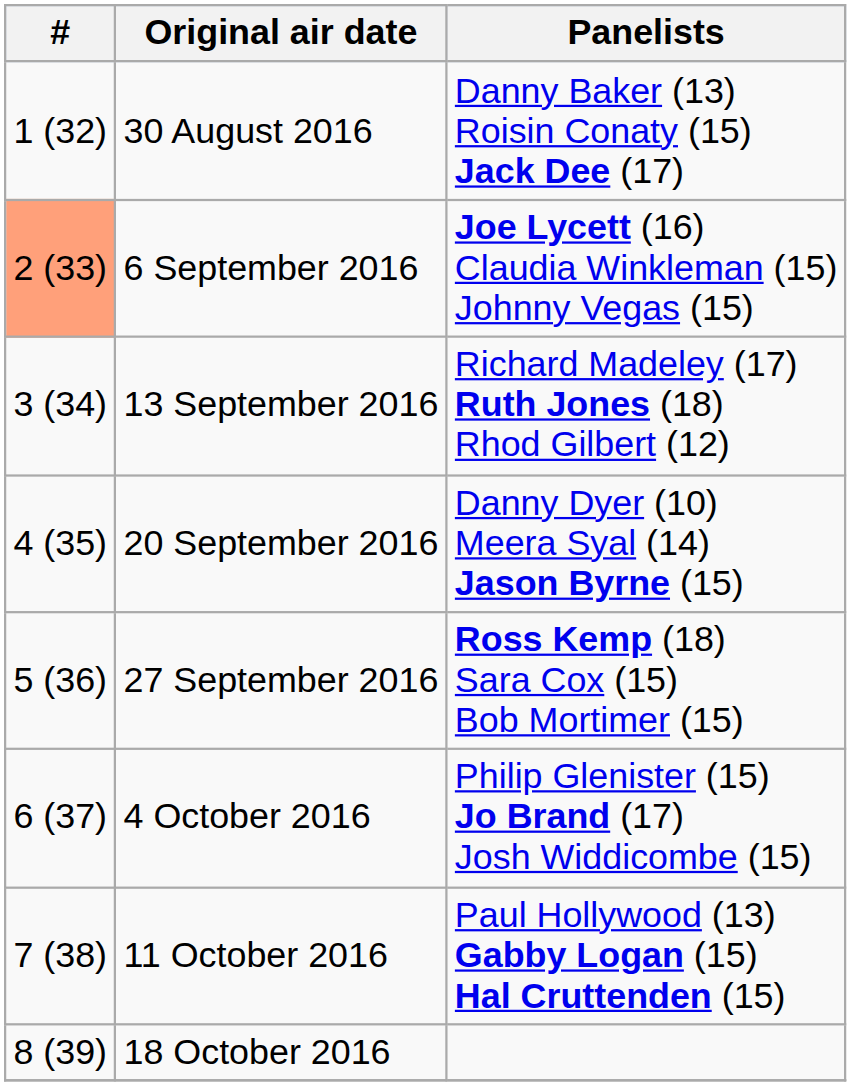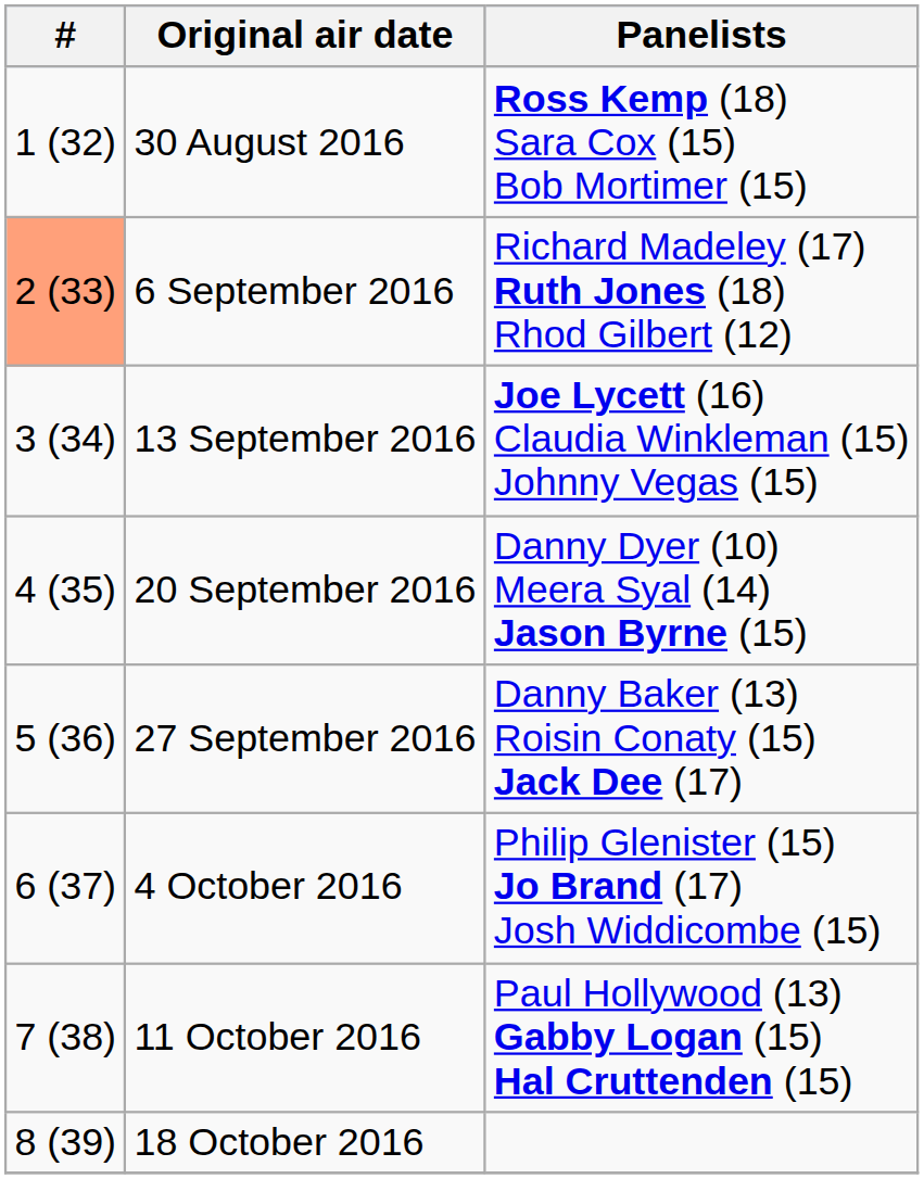 <table class="wikitable">
 <tr style="background:#b0c4de; text-align:center;">
 <th>#</th>
 <th>Original air date</th>
 <th>Panelists</th>
 </tr>
 <tr>
 <td>1 (32)</td>
 <td>30 August 2016</td>
-<td><a href='#'>Danny Baker</a> (13)<br><a href='#'>Roisin Conaty</a> (15)<br><strong><a href='#'>Jack Dee</a></strong> (17)</td>
+<td><strong><a href='#'>Ross Kemp</a></strong> (18)<br><a href='#'>Sara Cox</a> (15)<br><a href='#'>Bob Mortimer</a> (15)</td>
 </tr>
 <tr>
 <td style="background: lightsalmon;">2 (33)</td>
 <td>6 September 2016</td>
-<td><strong><a href='#'>Joe Lycett</a></strong> (16)<br><a href='#'>Claudia Winkleman</a> (15)<br><a href='#'>Johnny Vegas</a> (15)</td>
+<td><a href='#'>Richard Madeley</a> (17)<br><strong><a href='#'>Ruth Jones</a></strong> (18)<br><a href='#'>Rhod Gilbert</a> (12)</td>
 </tr>
 <tr>
 <td>3 (34)</td>
 <td>13 September 2016</td>
-<td><a href='#'>Richard Madeley</a> (17)<br><strong><a href='#'>Ruth Jones</a></strong> (18)<br><a href='#'>Rhod Gilbert</a> (12)</td>
+<td><strong><a href='#'>Joe Lycett</a></strong> (16)<br><a href='#'>Claudia Winkleman</a> (15)<br><a href='#'>Johnny Vegas</a> (15)</td>
 </tr>
 <tr>
 <td>4 (35)</td>
 <td>20 September 2016</td>
 <td><a href='#'>Danny Dyer</a> (10)<br><a href='#'>Meera Syal</a> (14)<br><strong><a href='#'>Jason Byrne</a></strong> (15)</td>
 </tr>
 <tr>
 <td>5 (36)</td>
 <td>27 September 2016</td>
-<td><strong><a href='#'>Ross Kemp</a></strong> (18)<br><a href='#'>Sara Cox</a> (15)<br><a href='#'>Bob Mortimer</a> (15)</td>
+<td><a href='#'>Danny Baker</a> (13)<br><a href='#'>Roisin Conaty</a> (15)<br><strong><a href='#'>Jack Dee</a></strong> (17)</td>
 </tr>
 <tr>
 <td>6 (37)</td>
 <td>4 October 2016</td>
 <td><a href='#'>Philip Glenister</a> (15)<br><strong><a href='#'>Jo Brand</a></strong> (17)<br><a href='#'>Josh Widdicombe</a> (15)</td>
 </tr>
 <tr>
 <td>7 (38)</td>
 <td>11 October 2016</td>
 <td><a href='#'>Paul Hollywood</a> (13)<br><strong><a href='#'>Gabby Logan</a></strong> (15)<br><strong><a href='#'>Hal Cruttenden</a></strong> (15)</td>
 </tr>
 <tr>
 <td>8 (39)</td>
 <td>18 October 2016</td>
 <td></td>
 </tr>
 <tr>
 </tr>
 </table>
